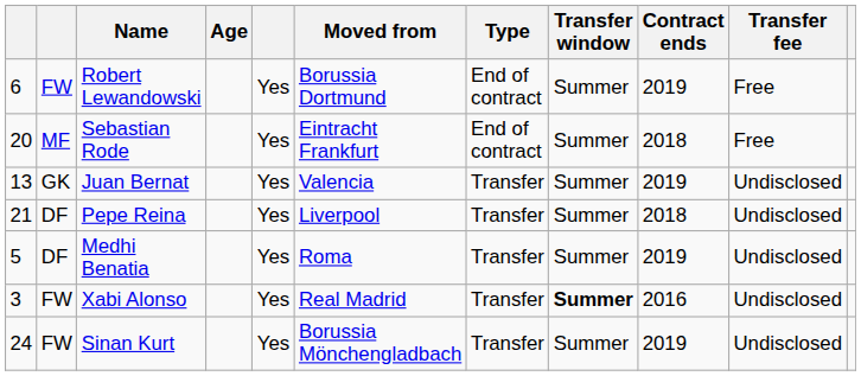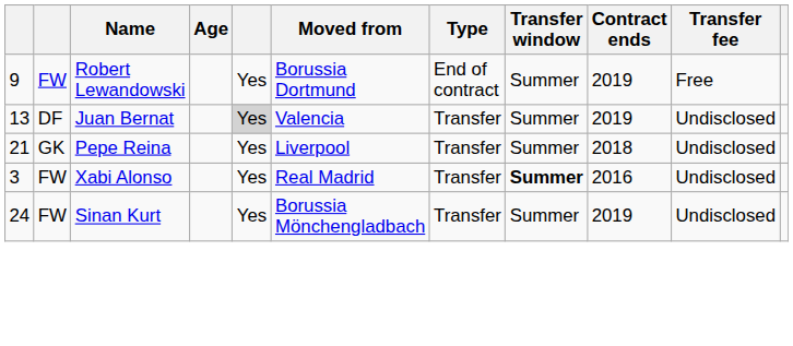 <table class="wikitable" Style="text-align: left">
 <tr>
 <th></th>
 <th></th>
 <th>Name</th>
 <th>Age</th>
 <th></th>
 <th>Moved from</th>
 <th>Type</th>
 <th>Transfer window</th>
 <th>Contract ends</th>
 <th>Transfer fee</th>
 <th></th>
 </tr>
 <tr>
-<td>6</td>
+<td>9</td>
 <td><a href='#'>FW</a></td>
 <td> <a href='#'>Robert Lewandowski</a></td>
 <td></td>
 <td>Yes</td>
 <td> <a href='#'>Borussia Dortmund</a></td>
 <td>End of contract</td>
 <td>Summer</td>
 <td>2019</td>
 <td>Free</td>
 <td><br></td>
 </tr>
 <tr>
-<td>20</td>
-<td><a href='#'>MF</a></td>
-<td> <a href='#'>Sebastian Rode</a></td>
-<td></td>
-<td>Yes</td>
-<td> <a href='#'>Eintracht Frankfurt</a></td>
-<td>End of contract</td>
-<td>Summer</td>
-<td>2018</td>
-<td>Free</td>
-<td></td>
-</tr>
-<tr>
 <td>13</td>
-<td>GK</td>
+<td>DF</td>
 <td> <a href='#'>Juan Bernat</a></td>
 <td></td>
-<td>Yes</td>
+<td style="background: lightgrey;">Yes</td>
 <td> <a href='#'>Valencia</a></td>
 <td>Transfer</td>
 <td>Summer</td>
 <td>2019</td>
 <td>Undisclosed</td>
 <td></td>
 </tr>
 <tr>
 <td>21</td>
-<td>DF</td>
+<td>GK</td>
 <td> <a href='#'>Pepe Reina</a></td>
 <td></td>
 <td>Yes</td>
 <td> <a href='#'>Liverpool</a></td>
 <td>Transfer</td>
 <td>Summer</td>
 <td>2018</td>
-<td>Undisclosed</td>
-<td></td>
-</tr>
-<tr>
-<td>5</td>
-<td>DF</td>
-<td> <a href='#'>Medhi Benatia</a></td>
-<td></td>
-<td>Yes</td>
-<td> <a href='#'>Roma</a></td>
-<td>Transfer</td>
-<td>Summer</td>
-<td>2019</td>
 <td>Undisclosed</td>
 <td></td>
 </tr>
 <tr>
 <td>3</td>
 <td>FW</td>
 <td> <a href='#'>Xabi Alonso</a></td>
 <td></td>
 <td>Yes</td>
 <td> <a href='#'>Real Madrid</a></td>
 <td>Transfer</td>
 <td><strong>Summer</strong></td>
 <td>2016</td>
 <td>Undisclosed</td>
 <td></td>
 </tr>
 <tr>
 <td>24</td>
 <td>FW</td>
 <td> <a href='#'>Sinan Kurt</a></td>
 <td></td>
 <td>Yes</td>
 <td> <a href='#'>Borussia Mönchengladbach</a></td>
 <td>Transfer</td>
 <td>Summer</td>
 <td>2019</td>
 <td>Undisclosed</td>
 <td></td>
 </tr>
 </table>
